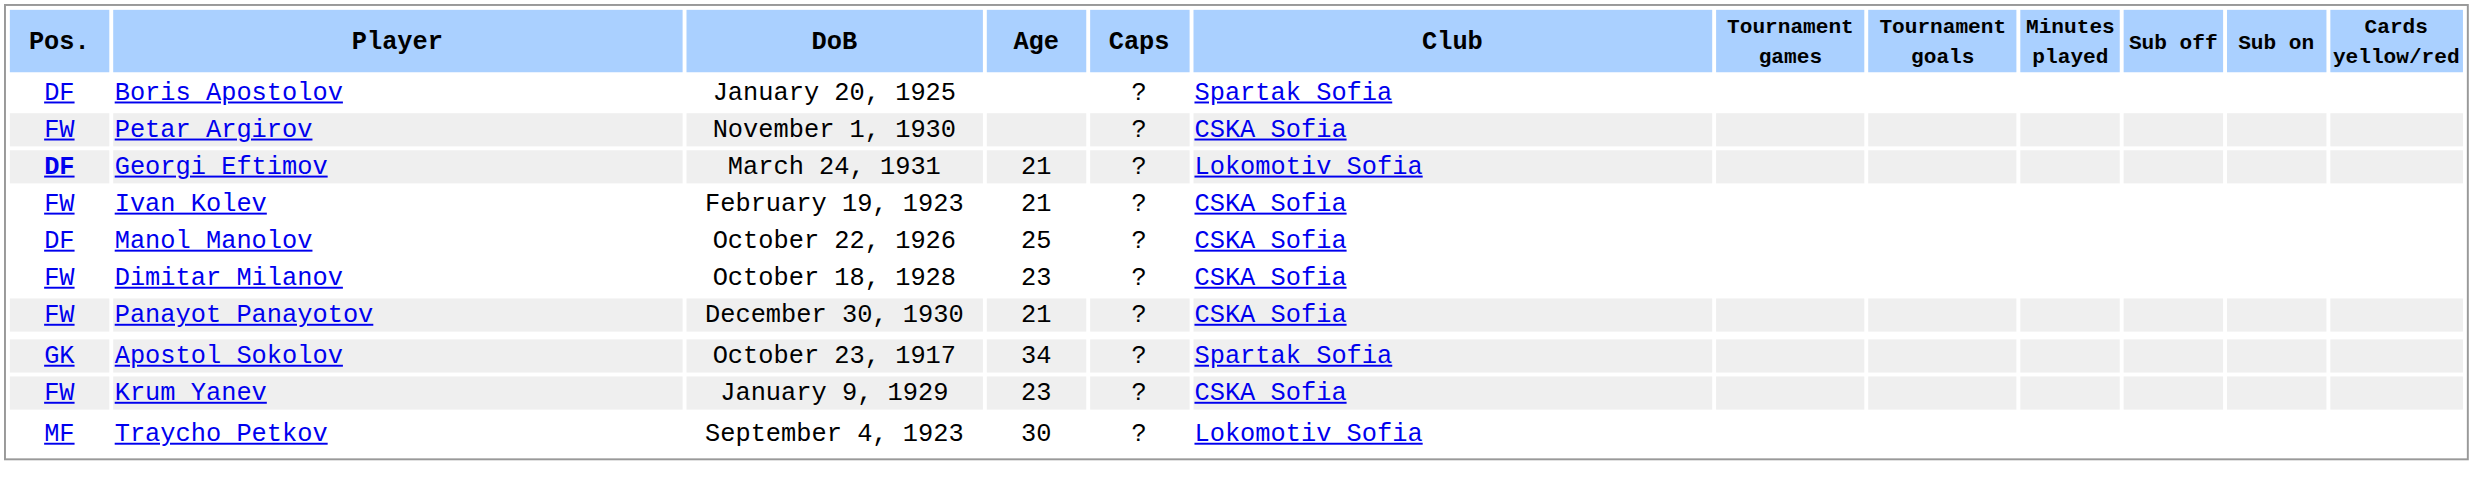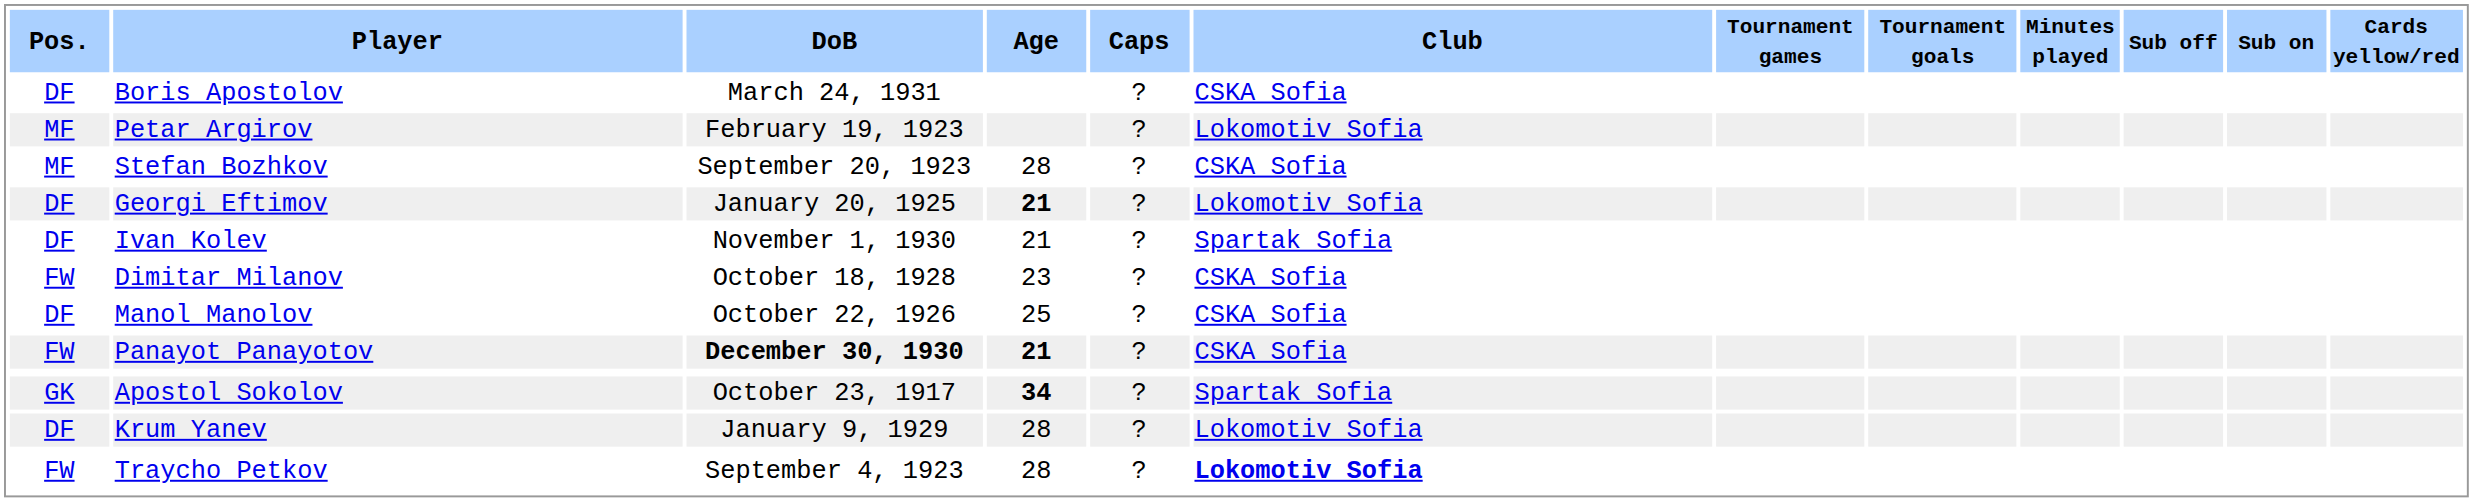 <table border="0" width="100%" style="border: 1px solid #999; background-color:#FFFFFF; text-align:center">
 <tr align="center" bgcolor="#AAD0FF">
 <th width=4%>Pos.</th>
 <th width=23%>Player</th>
 <th width=12%>DoB</th>
 <th width=4%>Age</th>
 <th width=4%>Caps</th>
 <th width=21%>Club</th>
 <th width=6%><small>Tournament<br>games</small></th>
 <th width=6%><small>Tournament<br>goals</small></th>
 <th width=4%><small>Minutes<br>played</small></th>
 <th width=4%><small>Sub off</small></th>
 <th width=4%><small>Sub on</small></th>
 <th width=4%><small>Cards<br>yellow/red</small></th>
 </tr>
 <tr>
 <td><a href='#'>DF</a></td>
 <td align="left"><a href='#'>Boris Apostolov</a></td>
-<td>January 20, 1925</td>
-<td></td>
-<td>?</td>
-<td align="left"> <a href='#'>Spartak Sofia</a></td>
-<td></td>
-<td></td>
-<td></td>
-<td></td>
-<td></td>
-<td></td>
-</tr>
-<tr bgcolor="#EFEFEF">
-<td><a href='#'>FW</a></td>
-<td align="left"><a href='#'>Petar Argirov</a></td>
-<td>November 1, 1930</td>
+<td>March 24, 1931</td>
 <td></td>
 <td>?</td>
 <td align="left"> <a href='#'>CSKA Sofia</a></td>
 <td></td>
 <td></td>
 <td></td>
 <td></td>
 <td></td>
 <td></td>
 </tr>
 <tr bgcolor="#EFEFEF">
-<td><strong><a href='#'>DF</a></strong></td>
-<td align="left"><a href='#'>Georgi Eftimov</a></td>
-<td>March 24, 1931</td>
-<td>21</td>
+<td><a href='#'>MF</a></td>
+<td align="left"><a href='#'>Petar Argirov</a></td>
+<td>February 19, 1923</td>
+<td></td>
 <td>?</td>
 <td align="left"> <a href='#'>Lokomotiv Sofia</a></td>
 <td></td>
 <td></td>
 <td></td>
 <td></td>
 <td></td>
 <td></td>
 </tr>
 <tr>
+<td><a href='#'>MF</a></td>
+<td align="left"><a href='#'>Stefan Bozhkov</a></td>
+<td>September 20, 1923</td>
+<td>28</td>
+<td>?</td>
+<td align="left"> <a href='#'>CSKA Sofia</a></td>
+<td></td>
+<td></td>
+<td></td>
+<td></td>
+<td></td>
+<td></td>
+</tr>
+<tr bgcolor="#EFEFEF">
+<td><a href='#'>DF</a></td>
+<td align="left"><a href='#'>Georgi Eftimov</a></td>
+<td>January 20, 1925</td>
+<td><strong>21</strong></td>
+<td>?</td>
+<td align="left"> <a href='#'>Lokomotiv Sofia</a></td>
+<td></td>
+<td></td>
+<td></td>
+<td></td>
+<td></td>
+<td></td>
+</tr>
+<tr>
+<td><a href='#'>DF</a></td>
+<td align="left"><a href='#'>Ivan Kolev</a></td>
+<td>November 1, 1930</td>
+<td>21</td>
+<td>?</td>
+<td align="left"> <a href='#'>Spartak Sofia</a></td>
+<td></td>
+<td></td>
+<td></td>
+<td></td>
+<td></td>
+<td></td>
+</tr>
+<tr>
 <td><a href='#'>FW</a></td>
-<td align="left"><a href='#'>Ivan Kolev</a></td>
-<td>February 19, 1923</td>
-<td>21</td>
+<td align="left"><a href='#'>Dimitar Milanov</a></td>
+<td>October 18, 1928</td>
+<td>23</td>
 <td>?</td>
 <td align="left"> <a href='#'>CSKA Sofia</a></td>
 <td></td>
 <td></td>
 <td></td>
 <td></td>
 <td></td>
 <td></td>
 </tr>
 <tr>
 <td><a href='#'>DF</a></td>
 <td align="left"><a href='#'>Manol Manolov</a></td>
 <td>October 22, 1926</td>
 <td>25</td>
 <td>?</td>
 <td align="left"> <a href='#'>CSKA Sofia</a></td>
 <td></td>
 <td></td>
 <td></td>
 <td></td>
 <td></td>
 <td></td>
 </tr>
-<tr>
-<td><a href='#'>FW</a></td>
-<td align="left"><a href='#'>Dimitar Milanov</a></td>
-<td>October 18, 1928</td>
-<td>23</td>
-<td>?</td>
-<td align="left"> <a href='#'>CSKA Sofia</a></td>
-<td></td>
-<td></td>
-<td></td>
-<td></td>
-<td></td>
-<td></td>
-</tr>
 <tr bgcolor="#EFEFEF">
 <td><a href='#'>FW</a></td>
 <td align="left"><a href='#'>Panayot Panayotov</a></td>
-<td>December 30, 1930</td>
-<td>21</td>
+<td><strong>December 30, 1930</strong></td>
+<td><strong>21</strong></td>
 <td>?</td>
 <td align="left"> <a href='#'>CSKA Sofia</a></td>
 <td></td>
 <td></td>
 <td></td>
 <td></td>
 <td></td>
 <td></td>
 </tr>
 <tr bgcolor="#EFEFEF">
 </tr>
 <tr bgcolor="#EFEFEF">
 <td><a href='#'>GK</a></td>
 <td align="left"><a href='#'>Apostol Sokolov</a></td>
 <td>October 23, 1917</td>
-<td>34</td>
+<td><strong>34</strong></td>
 <td>?</td>
 <td align="left"> <a href='#'>Spartak Sofia</a></td>
 <td></td>
 <td></td>
 <td></td>
 <td></td>
 <td></td>
 <td></td>
 </tr>
 <tr bgcolor="#EFEFEF">
-<td><a href='#'>FW</a></td>
+<td><a href='#'>DF</a></td>
 <td align="left"><a href='#'>Krum Yanev</a></td>
 <td>January 9, 1929</td>
-<td>23</td>
-<td>?</td>
-<td align="left"> <a href='#'>CSKA Sofia</a></td>
-<td></td>
-<td></td>
-<td></td>
-<td></td>
-<td></td>
-<td></td>
-</tr>
-<tr>
-</tr>
-<tr>
-<td><a href='#'>MF</a></td>
-<td align="left"><a href='#'>Traycho Petkov</a></td>
-<td>September 4, 1923</td>
-<td>30</td>
+<td>28</td>
 <td>?</td>
 <td align="left"> <a href='#'>Lokomotiv Sofia</a></td>
 <td></td>
 <td></td>
 <td></td>
 <td></td>
 <td></td>
 <td></td>
 </tr>
 <tr>
 </tr>
+<tr>
+<td><a href='#'>FW</a></td>
+<td align="left"><a href='#'>Traycho Petkov</a></td>
+<td>September 4, 1923</td>
+<td>28</td>
+<td>?</td>
+<td align="left"><strong> <a href='#'>Lokomotiv Sofia</a></strong></td>
+<td></td>
+<td></td>
+<td></td>
+<td></td>
+<td></td>
+<td></td>
+</tr>
+<tr>
+</tr>
 </table>
